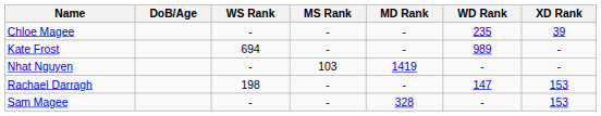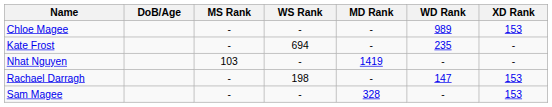 <table class="wikitable"  style="width:800px; font-size:95%; text-align:center">
 <tr>
 <th align="left">Name</th>
 <th align="left">DoB/Age</th>
+<th align="left">MS Rank</th>
 <th align="left">WS Rank</th>
-<th align="left">MS Rank</th>
 <th align="left">MD Rank</th>
 <th align="left">WD Rank</th>
 <th align="left">XD Rank</th>
 </tr>
 <tr>
 <td align="left"><a href='#'>Chloe Magee</a></td>
 <td align="left"></td>
 <td>-</td>
 <td>-</td>
 <td>-</td>
-<td><a href='#'>235</a></td>
-<td><a href='#'>39</a></td>
+<td><a href='#'>989</a></td>
+<td><a href='#'>153</a></td>
 </tr>
 <tr>
 <td align="left"><a href='#'>Kate Frost</a></td>
 <td align="left"></td>
+<td>-</td>
 <td>694</td>
 <td>-</td>
-<td>-</td>
-<td><a href='#'>989</a></td>
+<td><a href='#'>235</a></td>
 <td>-</td>
 </tr>
 <tr>
 <td align="left"><a href='#'>Nhat Nguyen</a></td>
 <td align="left"></td>
+<td>103</td>
 <td>-</td>
-<td>103</td>
 <td><a href='#'>1419</a></td>
 <td>-</td>
 <td>-</td>
 </tr>
 <tr>
 <td align="left"><a href='#'>Rachael Darragh</a></td>
 <td align="left"></td>
+<td>-</td>
 <td>198</td>
-<td>-</td>
 <td>-</td>
 <td><a href='#'>147</a></td>
 <td><a href='#'>153</a></td>
 </tr>
 <tr>
 <td align="left"><a href='#'>Sam Magee</a></td>
 <td align="left"></td>
 <td>-</td>
 <td>-</td>
 <td><a href='#'>328</a></td>
 <td>-</td>
 <td><a href='#'>153</a></td>
 </tr>
 </table>
